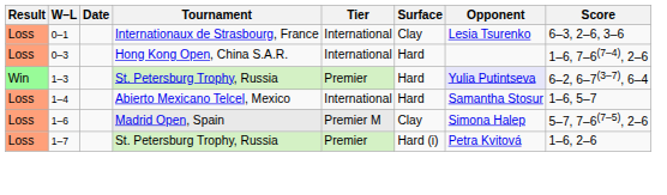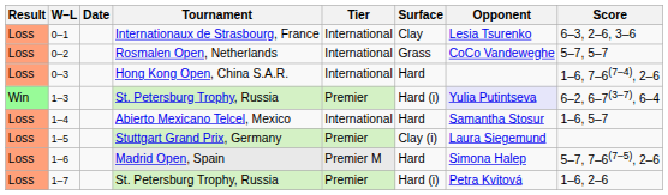 <table class="sortable wikitable">
 <tr style="background:#eee;">
 <th>Result</th>
 <th class="unsortable">W–L</th>
 <th>Date</th>
 <th>Tournament</th>
 <th>Tier</th>
 <th>Surface</th>
 <th>Opponent</th>
 <th class="unsortable">Score</th>
 </tr>
 <tr>
 <td style="background:#ffa07a;">Loss</td>
 <td><small>0–1</small></td>
 <td><a href='#'></a></td>
 <td><a href='#'>Internationaux de Strasbourg</a>, France</td>
 <td>International</td>
 <td>Clay</td>
 <td> <a href='#'>Lesia Tsurenko</a></td>
 <td>6–3, 2–6, 3–6</td>
 </tr>
 <tr>
 <td style="background:#ffa07a;">Loss</td>
+<td><small>0–2</small></td>
+<td><a href='#'></a></td>
+<td><a href='#'>Rosmalen Open</a>, Netherlands</td>
+<td>International</td>
+<td>Grass</td>
+<td> <a href='#'>CoCo Vandeweghe</a></td>
+<td>5–7, 5–7</td>
+</tr>
+<tr>
+<td style="background:#ffa07a;">Loss</td>
 <td><small>0–3</small></td>
 <td><a href='#'></a></td>
 <td><a href='#'>Hong Kong Open</a>, China S.A.R.</td>
 <td>International</td>
 <td>Hard</td>
 <td></td>
 <td>1–6, 7–6<sup>(7–4)</sup>, 2–6</td>
 </tr>
 <tr>
 <td bgcolor=98FB98>Win</td>
 <td><small>1–3</small></td>
 <td><a href='#'></a></td>
 <td bgcolor=d4f1c5><a href='#'>St. Petersburg Trophy</a>, Russia</td>
 <td bgcolor=d4f1c5>Premier</td>
-<td>Hard</td>
+<td>Hard (i)</td>
 <td style="background: lavender;"> <a href='#'>Yulia Putintseva</a></td>
 <td>6–2, 6–7<sup>(3–7)</sup>, 6–4</td>
 </tr>
 <tr>
 <td bgcolor=FFA07A>Loss</td>
 <td><small>1–4</small></td>
 <td><a href='#'></a></td>
 <td><a href='#'>Abierto Mexicano Telcel</a>, Mexico</td>
 <td>International</td>
 <td>Hard</td>
 <td> <a href='#'>Samantha Stosur</a></td>
 <td>1–6, 5–7</td>
 </tr>
 <tr>
 <td bgcolor=FFA07A>Loss</td>
+<td><small>1–5</small></td>
+<td><a href='#'></a></td>
+<td bgcolor=d4f1c5><a href='#'>Stuttgart Grand Prix</a>, Germany</td>
+<td bgcolor=d4f1c5>Premier</td>
+<td>Clay (i)</td>
+<td> <a href='#'>Laura Siegemund</a></td>
+<td></td>
+</tr>
+<tr>
+<td bgcolor=FFA07A>Loss</td>
 <td><small>1–6</small></td>
 <td><a href='#'></a></td>
 <td bgcolor=E9E9E9><a href='#'>Madrid Open</a>, Spain</td>
 <td bgcolor=E9E9E9>Premier M</td>
-<td>Clay</td>
+<td>Hard</td>
 <td> <a href='#'>Simona Halep</a></td>
 <td>5–7, 7–6<sup>(7–5)</sup>, 2–6</td>
 </tr>
 <tr>
 <td bgcolor=FFA07A>Loss</td>
 <td><small>1–7</small></td>
 <td><a href='#'></a></td>
 <td bgcolor=d4f1c5>St. Petersburg Trophy, Russia</td>
 <td bgcolor=d4f1c5>Premier</td>
 <td>Hard (i)</td>
 <td> <a href='#'>Petra Kvitová</a></td>
 <td>1–6, 2–6</td>
 </tr>
 </table>
